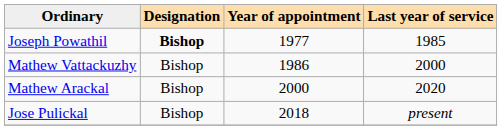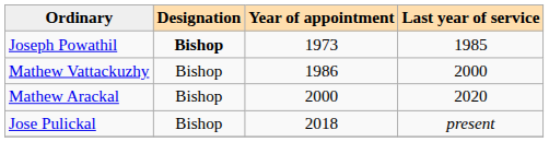 <table class="wikitable">
 <tr>
 <th style="background: #efefef;">Ordinary</th>
 <th style="background: #ffdead;">Designation</th>
 <th style="background: #ffdead;">Year of appointment</th>
 <th style="background: #ffdead;">Last year of service</th>
 </tr>
 <tr>
 <td><a href='#'>Joseph Powathil</a></td>
 <td align="center"><strong>Bishop</strong></td>
-<td align="center">1977</td>
+<td align="center">1973</td>
 <td align="center">1985</td>
 </tr>
 <tr>
 <td><a href='#'>Mathew Vattackuzhy</a></td>
 <td align="center">Bishop</td>
 <td align="center">1986</td>
 <td align="center">2000</td>
 </tr>
 <tr>
 <td><a href='#'>Mathew Arackal</a></td>
 <td align="center">Bishop</td>
 <td align="center">2000</td>
 <td align="center">2020</td>
 </tr>
 <tr>
 <td><a href='#'>Jose Pulickal</a></td>
 <td align="center">Bishop</td>
 <td align="center">2018</td>
 <td align="center"><em>present</em></td>
 </tr>
 <tr>
 </tr>
 </table>
